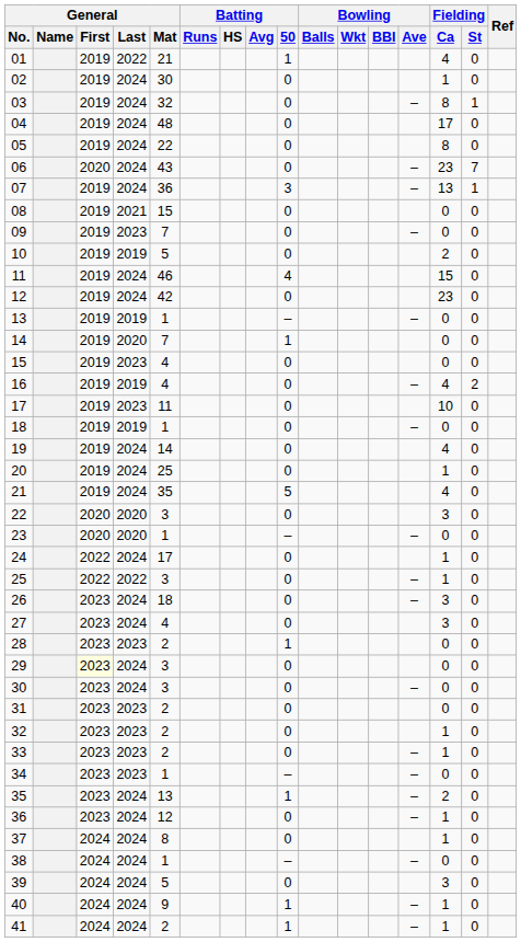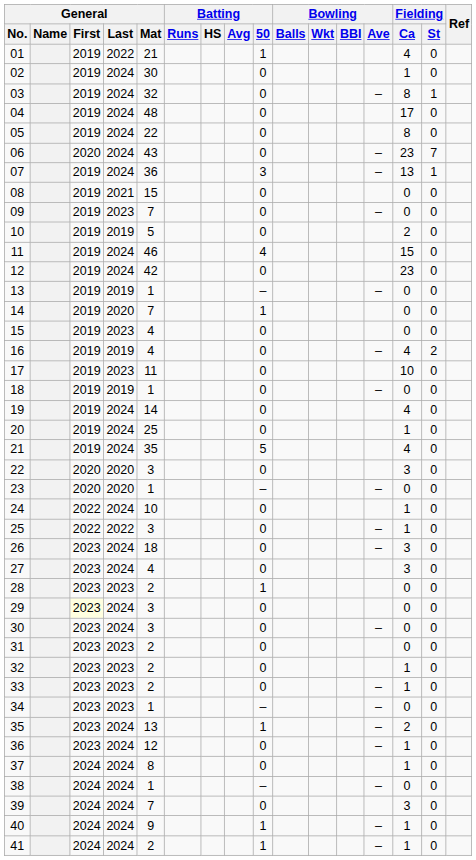 <table class="wikitable plainrowheaders sortable">
 <tr align="center">
 <th scope="col" colspan=5 class="unsortable">General</th>
 <th scope="col" colspan=4 class="unsortable"><a href='#'>Batting</a></th>
 <th scope="col" colspan=4 class="unsortable"><a href='#'>Bowling</a></th>
 <th scope="col" colspan=2 class="unsortable"><a href='#'>Fielding</a></th>
 <th scope="col" rowspan=2 class="unsortable">Ref</th>
 </tr>
 <tr align="center">
 <th scope="col">No.</th>
 <th scope="col">Name</th>
 <th scope="col">First</th>
 <th scope="col">Last</th>
 <th scope="col">Mat</th>
 <th scope="col"><a href='#'>Runs</a></th>
 <th scope="col">HS</th>
 <th scope="col"><a href='#'>Avg</a></th>
 <th scope="col"><a href='#'>50</a></th>
 <th scope="col"><a href='#'>Balls</a></th>
 <th scope="col"><a href='#'>Wkt</a></th>
 <th scope="col"><a href='#'>BBI</a></th>
 <th scope="col"><a href='#'>Ave</a></th>
 <th scope="col"><a href='#'>Ca</a></th>
 <th scope="col"><a href='#'>St</a></th>
 </tr>
 <tr align="center">
 <td><span>0</span>1</td>
 <th scope="row" align="left"></th>
 <td>2019</td>
 <td>2022</td>
 <td>21</td>
 <td></td>
 <td></td>
 <td></td>
 <td>1</td>
 <td></td>
 <td></td>
 <td></td>
 <td></td>
 <td>4</td>
 <td>0</td>
 <td></td>
 </tr>
 <tr align="center">
 <td><span>0</span>2</td>
 <th scope="row" align="left"></th>
 <td>2019</td>
 <td>2024</td>
 <td>30</td>
 <td></td>
 <td></td>
 <td></td>
 <td>0</td>
 <td></td>
 <td></td>
 <td></td>
 <td></td>
 <td>1</td>
 <td>0</td>
 <td></td>
 </tr>
 <tr align="center">
 <td><span>0</span>3</td>
 <th scope="row" align="left"></th>
 <td>2019</td>
 <td>2024</td>
 <td>32</td>
 <td></td>
 <td></td>
 <td></td>
 <td>0</td>
 <td></td>
 <td></td>
 <td></td>
 <td>–</td>
 <td>8</td>
 <td>1</td>
 <td></td>
 </tr>
 <tr align="center">
 <td><span>0</span>4</td>
 <th scope="row" align="left"></th>
 <td>2019</td>
 <td>2024</td>
 <td>48</td>
 <td></td>
 <td></td>
 <td></td>
 <td>0</td>
 <td></td>
 <td></td>
 <td></td>
 <td></td>
 <td>17</td>
 <td>0</td>
 <td></td>
 </tr>
 <tr align="center">
 <td><span>0</span>5</td>
 <th scope="row" align="left"></th>
 <td>2019</td>
 <td>2024</td>
 <td>22</td>
 <td></td>
 <td></td>
 <td></td>
 <td>0</td>
 <td></td>
 <td></td>
 <td></td>
 <td></td>
 <td>8</td>
 <td>0</td>
 <td></td>
 </tr>
 <tr align="center">
 <td><span>0</span>6</td>
 <th scope="row" align="left"></th>
 <td>2020</td>
 <td>2024</td>
 <td>43</td>
 <td></td>
 <td></td>
 <td></td>
 <td>0</td>
 <td></td>
 <td></td>
 <td></td>
 <td>–</td>
 <td>23</td>
 <td>7</td>
 <td></td>
 </tr>
 <tr align="center">
 <td><span>0</span>7</td>
 <th scope="row" align="left"> </th>
 <td>2019</td>
 <td>2024</td>
 <td>36</td>
 <td></td>
 <td></td>
 <td></td>
 <td>3</td>
 <td></td>
 <td></td>
 <td></td>
 <td>–</td>
 <td>13</td>
 <td>1</td>
 <td></td>
 </tr>
 <tr align="center">
 <td><span>0</span>8</td>
 <th scope="row" align="left"></th>
 <td>2019</td>
 <td>2021</td>
 <td>15</td>
 <td></td>
 <td></td>
 <td></td>
 <td>0</td>
 <td></td>
 <td></td>
 <td></td>
 <td></td>
 <td>0</td>
 <td>0</td>
 <td></td>
 </tr>
 <tr align="center">
 <td><span>0</span>9</td>
 <th scope="row" align="left"></th>
 <td>2019</td>
 <td>2023</td>
 <td>7</td>
 <td></td>
 <td></td>
 <td></td>
 <td>0</td>
 <td></td>
 <td></td>
 <td></td>
 <td>–</td>
 <td>0</td>
 <td>0</td>
 <td></td>
 </tr>
 <tr align="center">
 <td>10</td>
 <th scope="row" align="left"></th>
 <td>2019</td>
 <td>2019</td>
 <td>5</td>
 <td></td>
 <td></td>
 <td></td>
 <td>0</td>
 <td></td>
 <td></td>
 <td></td>
 <td></td>
 <td>2</td>
 <td>0</td>
 <td></td>
 </tr>
 <tr align="center">
 <td>11</td>
 <th scope="row" align="left"></th>
 <td>2019</td>
 <td>2024</td>
 <td>46</td>
 <td></td>
 <td></td>
 <td></td>
 <td>4</td>
 <td></td>
 <td></td>
 <td></td>
 <td></td>
 <td>15</td>
 <td>0</td>
 <td></td>
 </tr>
 <tr align="center">
 <td>12</td>
 <th scope="row" align="left"></th>
 <td>2019</td>
 <td>2024</td>
 <td>42</td>
 <td></td>
 <td></td>
 <td></td>
 <td>0</td>
 <td></td>
 <td></td>
 <td></td>
 <td></td>
 <td>23</td>
 <td>0</td>
 <td></td>
 </tr>
 <tr align="center">
 <td>13</td>
 <th scope="row" align="left"></th>
 <td>2019</td>
 <td>2019</td>
 <td>1</td>
 <td></td>
 <td></td>
 <td></td>
 <td>–</td>
 <td></td>
 <td></td>
 <td></td>
 <td>–</td>
 <td>0</td>
 <td>0</td>
 <td></td>
 </tr>
 <tr align="center">
 <td>14</td>
 <th scope="row" align="left"></th>
 <td>2019</td>
 <td>2020</td>
 <td>7</td>
 <td></td>
 <td></td>
 <td></td>
 <td>1</td>
 <td></td>
 <td></td>
 <td></td>
 <td></td>
 <td>0</td>
 <td>0</td>
 <td></td>
 </tr>
 <tr align="center">
 <td>15</td>
 <th scope="row" align="left"></th>
 <td>2019</td>
 <td>2023</td>
 <td>4</td>
 <td></td>
 <td></td>
 <td></td>
 <td>0</td>
 <td></td>
 <td></td>
 <td></td>
 <td></td>
 <td>0</td>
 <td>0</td>
 <td></td>
 </tr>
 <tr align="center">
 <td>16</td>
 <th scope="row" align="left"></th>
 <td>2019</td>
 <td>2019</td>
 <td>4</td>
 <td></td>
 <td></td>
 <td></td>
 <td>0</td>
 <td></td>
 <td></td>
 <td></td>
 <td>–</td>
 <td>4</td>
 <td>2</td>
 <td></td>
 </tr>
 <tr align="center">
 <td>17</td>
 <th scope="row" align="left"></th>
 <td>2019</td>
 <td>2023</td>
 <td>11</td>
 <td></td>
 <td></td>
 <td></td>
 <td>0</td>
 <td></td>
 <td></td>
 <td></td>
 <td></td>
 <td>10</td>
 <td>0</td>
 <td></td>
 </tr>
 <tr align="center">
 <td>18</td>
 <th scope="row" align="left"></th>
 <td>2019</td>
 <td>2019</td>
 <td>1</td>
 <td></td>
 <td></td>
 <td></td>
 <td>0</td>
 <td></td>
 <td></td>
 <td></td>
 <td>–</td>
 <td>0</td>
 <td>0</td>
 <td></td>
 </tr>
 <tr align="center">
 <td>19</td>
 <th scope="row" align="left"></th>
 <td>2019</td>
 <td>2024</td>
 <td>14</td>
 <td></td>
 <td></td>
 <td></td>
 <td>0</td>
 <td></td>
 <td></td>
 <td></td>
 <td></td>
 <td>4</td>
 <td>0</td>
 <td></td>
 </tr>
 <tr align="center">
 <td>20</td>
 <th scope="row" align="left"></th>
 <td>2019</td>
 <td>2024</td>
 <td>25</td>
 <td></td>
 <td></td>
 <td></td>
 <td>0</td>
 <td></td>
 <td></td>
 <td></td>
 <td></td>
 <td>1</td>
 <td>0</td>
 <td></td>
 </tr>
 <tr align="center">
 <td>21</td>
 <th scope="row" align="left"></th>
 <td>2019</td>
 <td>2024</td>
 <td>35</td>
 <td></td>
 <td></td>
 <td></td>
 <td>5</td>
 <td></td>
 <td></td>
 <td></td>
 <td></td>
 <td>4</td>
 <td>0</td>
 <td></td>
 </tr>
 <tr align="center">
 <td>22</td>
 <th scope="row" align="left"></th>
 <td>2020</td>
 <td>2020</td>
 <td>3</td>
 <td></td>
 <td></td>
 <td></td>
 <td>0</td>
 <td></td>
 <td></td>
 <td></td>
 <td></td>
 <td>3</td>
 <td>0</td>
 <td></td>
 </tr>
 <tr align="center">
 <td>23</td>
 <th scope="row" align="left"></th>
 <td>2020</td>
 <td>2020</td>
 <td>1</td>
 <td></td>
 <td></td>
 <td></td>
 <td>–</td>
 <td></td>
 <td></td>
 <td></td>
 <td>–</td>
 <td>0</td>
 <td>0</td>
 <td></td>
 </tr>
 <tr align="center">
 <td>24</td>
 <th scope="row" align="left"></th>
 <td>2022</td>
 <td>2024</td>
-<td>17</td>
+<td>10</td>
 <td></td>
 <td></td>
 <td></td>
 <td>0</td>
 <td></td>
 <td></td>
 <td></td>
 <td></td>
 <td>1</td>
 <td>0</td>
 <td></td>
 </tr>
 <tr align="center">
 <td>25</td>
 <th scope="row" align="left"></th>
 <td>2022</td>
 <td>2022</td>
 <td>3</td>
 <td></td>
 <td></td>
 <td></td>
 <td>0</td>
 <td></td>
 <td></td>
 <td></td>
 <td>–</td>
 <td>1</td>
 <td>0</td>
 <td></td>
 </tr>
 <tr align="center">
 <td>26</td>
 <th scope="row" align="left"></th>
 <td>2023</td>
 <td>2024</td>
 <td>18</td>
 <td></td>
 <td></td>
 <td></td>
 <td>0</td>
 <td></td>
 <td></td>
 <td></td>
 <td>–</td>
 <td>3</td>
 <td>0</td>
 <td></td>
 </tr>
 <tr align="center">
 <td>27</td>
 <th scope="row" align="left"></th>
 <td>2023</td>
 <td>2024</td>
 <td>4</td>
 <td></td>
 <td></td>
 <td></td>
 <td>0</td>
 <td></td>
 <td></td>
 <td></td>
 <td></td>
 <td>3</td>
 <td>0</td>
 <td></td>
 </tr>
 <tr align="center">
 <td>28</td>
 <th scope="row" align="left"></th>
 <td>2023</td>
 <td>2023</td>
 <td>2</td>
 <td></td>
 <td></td>
 <td></td>
 <td>1</td>
 <td></td>
 <td></td>
 <td></td>
 <td></td>
 <td>0</td>
 <td>0</td>
 <td></td>
 </tr>
 <tr align="center">
 <td>29</td>
 <th scope="row" align="left"></th>
 <td style="background: lightyellow;">2023</td>
 <td>2024</td>
 <td>3</td>
 <td></td>
 <td></td>
 <td></td>
 <td>0</td>
 <td></td>
 <td></td>
 <td></td>
 <td></td>
 <td>0</td>
 <td>0</td>
 <td></td>
 </tr>
 <tr align="center">
 <td>30</td>
 <th scope="row" align="left"></th>
 <td>2023</td>
 <td>2024</td>
 <td>3</td>
 <td></td>
 <td></td>
 <td></td>
 <td>0</td>
 <td></td>
 <td></td>
 <td></td>
 <td>–</td>
 <td>0</td>
 <td>0</td>
 <td></td>
 </tr>
 <tr align="center">
 <td>31</td>
 <th scope="row" align="left"></th>
 <td>2023</td>
 <td>2023</td>
 <td>2</td>
 <td></td>
 <td></td>
 <td></td>
 <td>0</td>
 <td></td>
 <td></td>
 <td></td>
 <td></td>
 <td>0</td>
 <td>0</td>
 <td></td>
 </tr>
 <tr align="center">
 <td>32</td>
 <th scope="row" align="left"></th>
 <td>2023</td>
 <td>2023</td>
 <td>2</td>
 <td></td>
 <td></td>
 <td></td>
 <td>0</td>
 <td></td>
 <td></td>
 <td></td>
 <td></td>
 <td>1</td>
 <td>0</td>
 <td></td>
 </tr>
 <tr align="center">
 <td>33</td>
 <th scope="row" align="left"></th>
 <td>2023</td>
 <td>2023</td>
 <td>2</td>
 <td></td>
 <td></td>
 <td></td>
 <td>0</td>
 <td></td>
 <td></td>
 <td></td>
 <td>–</td>
 <td>1</td>
 <td>0</td>
 <td></td>
 </tr>
 <tr align="center">
 <td>34</td>
 <th scope="row" align="left"></th>
 <td>2023</td>
 <td>2023</td>
 <td>1</td>
 <td></td>
 <td></td>
 <td></td>
 <td>–</td>
 <td></td>
 <td></td>
 <td></td>
 <td>–</td>
 <td>0</td>
 <td>0</td>
 <td></td>
 </tr>
 <tr align="center">
 <td>35</td>
 <th scope="row" align="left"></th>
 <td>2023</td>
 <td>2024</td>
 <td>13</td>
 <td></td>
 <td></td>
 <td></td>
 <td>1</td>
 <td></td>
 <td></td>
 <td></td>
 <td>–</td>
 <td>2</td>
 <td>0</td>
 <td></td>
 </tr>
 <tr align="center">
 <td>36</td>
 <th scope="row" align="left"></th>
 <td>2023</td>
 <td>2024</td>
 <td>12</td>
 <td></td>
 <td></td>
 <td></td>
 <td>0</td>
 <td></td>
 <td></td>
 <td></td>
 <td>–</td>
 <td>1</td>
 <td>0</td>
 <td></td>
 </tr>
 <tr align="center">
 <td>37</td>
 <th scope="row" align="left"></th>
 <td>2024</td>
 <td>2024</td>
 <td>8</td>
 <td></td>
 <td></td>
 <td></td>
 <td>0</td>
 <td></td>
 <td></td>
 <td></td>
 <td></td>
 <td>1</td>
 <td>0</td>
 <td></td>
 </tr>
 <tr align="center">
 <td>38</td>
 <th scope="row" align="left"></th>
 <td>2024</td>
 <td>2024</td>
 <td>1</td>
 <td></td>
 <td></td>
 <td></td>
 <td>–</td>
 <td></td>
 <td></td>
 <td></td>
 <td>–</td>
 <td>0</td>
 <td>0</td>
 <td></td>
 </tr>
 <tr align="center">
 <td>39</td>
 <th scope="row" align="left"></th>
 <td>2024</td>
 <td>2024</td>
-<td>5</td>
+<td>7</td>
 <td></td>
 <td></td>
 <td></td>
 <td>0</td>
 <td></td>
 <td></td>
 <td></td>
 <td></td>
 <td>3</td>
 <td>0</td>
 <td></td>
 </tr>
 <tr align="center">
 <td>40</td>
 <th scope="row" align="left"></th>
 <td>2024</td>
 <td>2024</td>
 <td>9</td>
 <td></td>
 <td></td>
 <td></td>
 <td>1</td>
 <td></td>
 <td></td>
 <td></td>
 <td>–</td>
 <td>1</td>
 <td>0</td>
 <td></td>
 </tr>
 <tr align="center">
 <td>41</td>
 <th scope="row" align="left"></th>
 <td>2024</td>
 <td>2024</td>
 <td>2</td>
 <td></td>
 <td></td>
 <td></td>
 <td>1</td>
 <td></td>
 <td></td>
 <td></td>
 <td>–</td>
 <td>1</td>
 <td>0</td>
 <td></td>
 </tr>
 </table>
